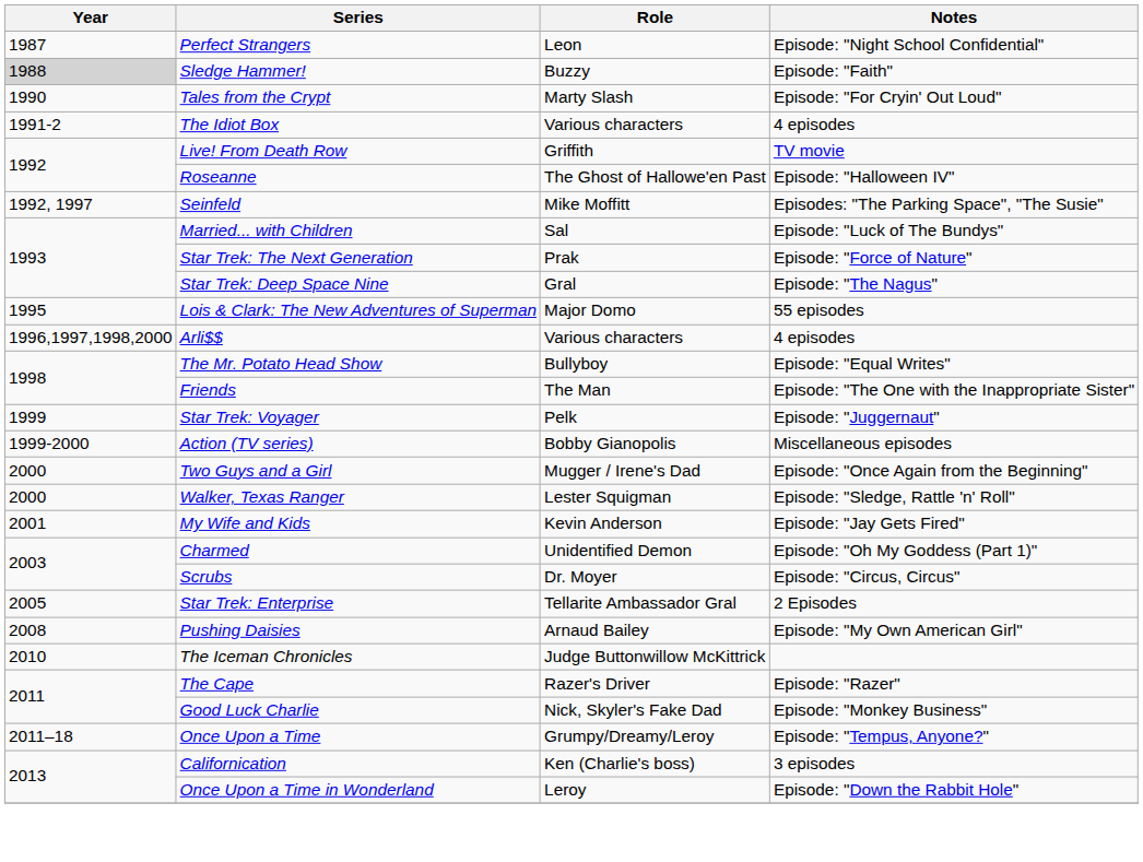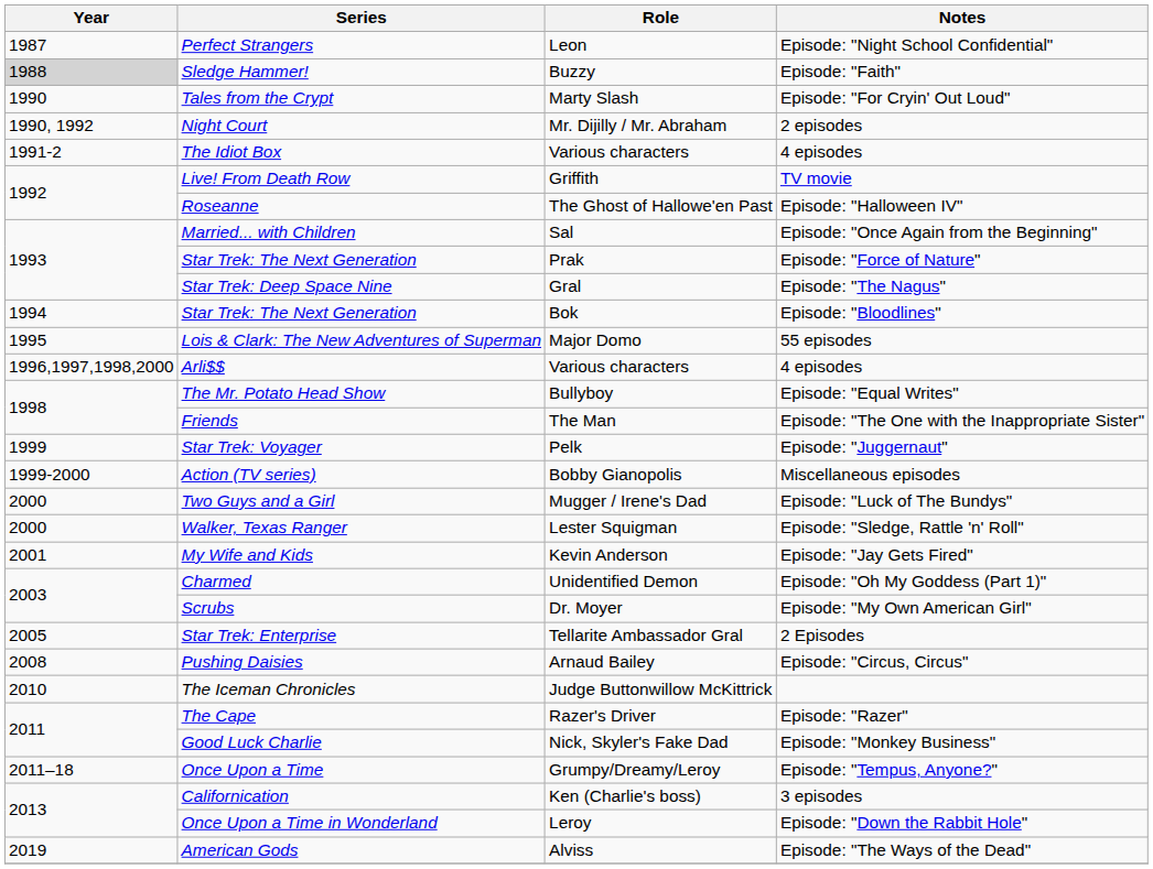 <table class=wikitable>
 <tr>
 <th>Year</th>
 <th>Series</th>
 <th>Role</th>
 <th>Notes</th>
 </tr>
 <tr>
 <td>1987</td>
 <td><em><a href='#'>Perfect Strangers</a></em></td>
 <td>Leon</td>
 <td>Episode: "Night School Confidential"</td>
 </tr>
 <tr>
 <td style="background: lightgrey;">1988</td>
 <td><em><a href='#'>Sledge Hammer!</a></em></td>
 <td>Buzzy</td>
 <td>Episode: "Faith"</td>
 </tr>
 <tr>
 <td>1990</td>
 <td><em><a href='#'>Tales from the Crypt</a></em></td>
 <td>Marty Slash</td>
 <td>Episode: "For Cryin' Out Loud"</td>
 </tr>
 <tr>
+<td>1990, 1992</td>
+<td><em><a href='#'>Night Court</a></em></td>
+<td>Mr. Dijilly / Mr. Abraham</td>
+<td>2 episodes</td>
+</tr>
+<tr>
 <td>1991-2</td>
 <td><em><a href='#'>The Idiot Box</a></em></td>
 <td>Various characters</td>
 <td>4 episodes</td>
 </tr>
 <tr>
 <td rowspan=2>1992</td>
 <td><em><a href='#'>Live! From Death Row</a></em></td>
 <td>Griffith</td>
 <td><a href='#'>TV movie</a></td>
 </tr>
 <tr>
 <td><em><a href='#'>Roseanne</a></em></td>
 <td>The Ghost of Hallowe'en Past</td>
 <td>Episode: "Halloween IV"</td>
 </tr>
 <tr>
-<td>1992, 1997</td>
-<td><em><a href='#'>Seinfeld</a></em></td>
-<td>Mike Moffitt</td>
-<td>Episodes: "The Parking Space", "The Susie"</td>
-</tr>
-<tr>
 <td rowspan=3>1993</td>
 <td><em><a href='#'>Married... with Children</a></em></td>
 <td>Sal</td>
-<td>Episode: "Luck of The Bundys"</td>
+<td>Episode: "Once Again from the Beginning"</td>
 </tr>
 <tr>
 <td><em><a href='#'>Star Trek: The Next Generation</a></em></td>
 <td>Prak</td>
 <td>Episode: "<a href='#'>Force of Nature</a>"</td>
 </tr>
 <tr>
 <td><em><a href='#'>Star Trek: Deep Space Nine</a></em></td>
 <td>Gral</td>
 <td>Episode: "<a href='#'>The Nagus</a>"</td>
+</tr>
+<tr>
+<td>1994</td>
+<td><em><a href='#'>Star Trek: The Next Generation</a></em></td>
+<td>Bok</td>
+<td>Episode: "<a href='#'>Bloodlines</a>"</td>
 </tr>
 <tr>
 <td>1995</td>
 <td><em><a href='#'>Lois & Clark: The New Adventures of Superman</a></em></td>
 <td>Major Domo</td>
 <td>55 episodes</td>
 </tr>
 <tr>
 <td>1996,1997,1998,2000</td>
 <td><em><a href='#'>Arli$$</a></em></td>
 <td>Various characters</td>
 <td>4 episodes</td>
 </tr>
 <tr>
 <td rowspan=2>1998</td>
 <td><em><a href='#'>The Mr. Potato Head Show</a></em></td>
 <td>Bullyboy</td>
 <td>Episode: "Equal Writes"</td>
 </tr>
 <tr>
 <td><em><a href='#'>Friends</a></em></td>
 <td>The Man</td>
 <td>Episode: "The One with the Inappropriate Sister"</td>
 </tr>
 <tr>
 <td>1999</td>
 <td><em><a href='#'>Star Trek: Voyager</a></em></td>
 <td>Pelk</td>
 <td>Episode: "<a href='#'>Juggernaut</a>"</td>
 </tr>
 <tr>
 <td>1999-2000</td>
 <td><em><a href='#'>Action (TV series)</a></em></td>
 <td>Bobby Gianopolis</td>
 <td>Miscellaneous episodes</td>
 </tr>
 <tr>
 <td>2000</td>
 <td><em><a href='#'>Two Guys and a Girl</a></em></td>
 <td>Mugger / Irene's Dad</td>
-<td>Episode: "Once Again from the Beginning"</td>
+<td>Episode: "Luck of The Bundys"</td>
 </tr>
 <tr>
 <td>2000</td>
 <td><em><a href='#'>Walker, Texas Ranger</a></em></td>
 <td>Lester Squigman</td>
 <td>Episode: "Sledge, Rattle 'n' Roll"</td>
 </tr>
 <tr>
 <td>2001</td>
 <td><em><a href='#'>My Wife and Kids</a></em></td>
 <td>Kevin Anderson</td>
 <td>Episode: "Jay Gets Fired"</td>
 </tr>
 <tr>
 <td rowspan=2>2003</td>
 <td><em><a href='#'>Charmed</a></em></td>
 <td>Unidentified Demon</td>
 <td>Episode: "Oh My Goddess (Part 1)"</td>
 </tr>
 <tr>
 <td><em><a href='#'>Scrubs</a></em></td>
 <td>Dr. Moyer</td>
-<td>Episode: "Circus, Circus"</td>
+<td>Episode: "My Own American Girl"</td>
 </tr>
 <tr>
 <td>2005</td>
 <td><em><a href='#'>Star Trek: Enterprise</a></em></td>
 <td>Tellarite Ambassador Gral</td>
 <td>2 Episodes</td>
 </tr>
 <tr>
 <td>2008</td>
 <td><em><a href='#'>Pushing Daisies</a></em></td>
 <td>Arnaud Bailey</td>
-<td>Episode: "My Own American Girl"</td>
+<td>Episode: "Circus, Circus"</td>
 </tr>
 <tr>
 <td>2010</td>
 <td><em>The Iceman Chronicles</em></td>
 <td>Judge Buttonwillow McKittrick</td>
 <td></td>
 </tr>
 <tr>
 <td rowspan=2>2011</td>
 <td><em><a href='#'>The Cape</a></em></td>
 <td>Razer's Driver</td>
 <td>Episode: "Razer"</td>
 </tr>
 <tr>
 <td><em><a href='#'>Good Luck Charlie</a></em></td>
 <td>Nick, Skyler's Fake Dad</td>
 <td>Episode: "Monkey Business"</td>
 </tr>
 <tr>
 <td>2011–18</td>
 <td><em><a href='#'>Once Upon a Time</a></em></td>
 <td>Grumpy/Dreamy/Leroy</td>
 <td>Episode: "<a href='#'>Tempus, Anyone?</a>"</td>
 </tr>
 <tr>
 <td rowspan=2>2013</td>
 <td><em><a href='#'>Californication</a></em></td>
 <td>Ken (Charlie's boss)</td>
 <td>3 episodes</td>
 </tr>
 <tr>
 <td><em><a href='#'>Once Upon a Time in Wonderland</a></em></td>
 <td>Leroy</td>
 <td>Episode: "<a href='#'>Down the Rabbit Hole</a>"</td>
 </tr>
 <tr>
+<td>2019</td>
+<td><em><a href='#'>American Gods</a></em></td>
+<td>Alviss</td>
+<td>Episode: "The Ways of the Dead"</td>
+</tr>
+<tr>
 </tr>
 </table>
